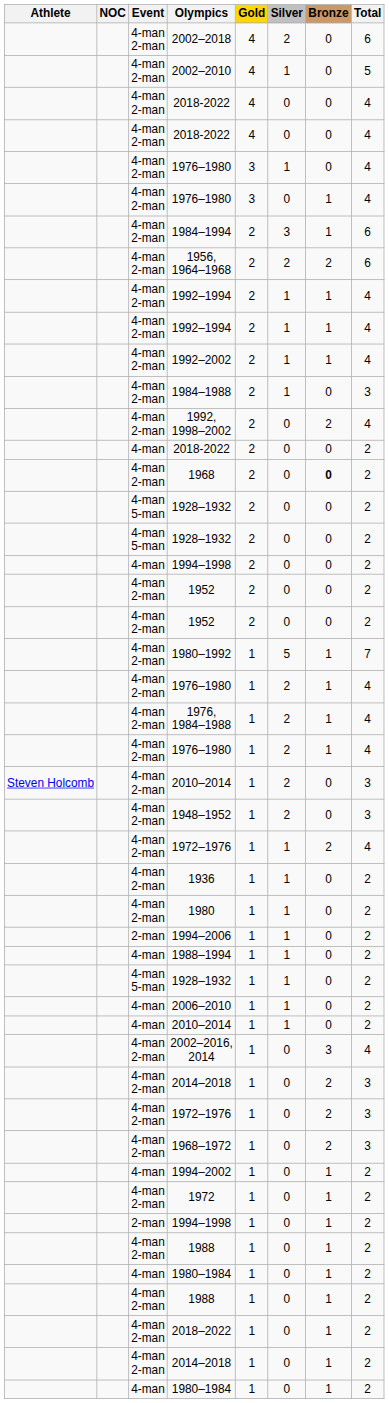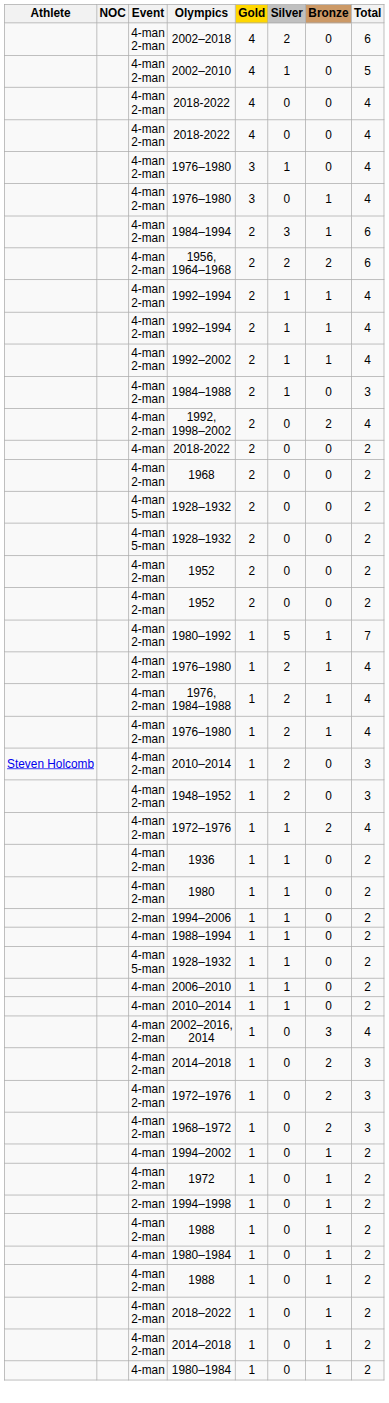 <table class="wikitable sortable" style="text-align:center;">
 <tr>
 <th scope="col">Athlete</th>
 <th scope="col">NOC</th>
 <th scope="col">Event</th>
 <th scope="col">Olympics</th>
 <th scope="col"  style="background-color: gold;">Gold</th>
 <th scope="col"  style="background-color: silver;">Silver</th>
 <th scope="col"  style="background-color: #cc9966;">Bronze</th>
 <th scope="col">Total</th>
 </tr>
 <tr>
 <td align=left></td>
 <td align=left></td>
 <td align=left>4-man<br>2-man</td>
 <td>2002–2018</td>
 <td>4</td>
 <td>2</td>
 <td>0</td>
 <td>6</td>
 </tr>
 <tr>
 <td align=left></td>
 <td align=left></td>
 <td align=left>4-man<br>2-man</td>
 <td>2002–2010</td>
 <td>4</td>
 <td>1</td>
 <td>0</td>
 <td>5</td>
 </tr>
 <tr>
 <td align=left></td>
 <td align=left></td>
 <td align=left>4-man<br>2-man</td>
 <td>2018-2022</td>
 <td>4</td>
 <td>0</td>
 <td>0</td>
 <td>4</td>
 </tr>
 <tr>
 <td align=left></td>
 <td align=left></td>
 <td align=left>4-man<br>2-man</td>
 <td>2018-2022</td>
 <td>4</td>
 <td>0</td>
 <td>0</td>
 <td>4</td>
 </tr>
 <tr>
 <td align=left></td>
 <td align=left></td>
 <td align=left>4-man<br>2-man</td>
 <td>1976–1980</td>
 <td>3</td>
 <td>1</td>
 <td>0</td>
 <td>4</td>
 </tr>
 <tr>
 <td align=left></td>
 <td align=left></td>
 <td align=left>4-man<br>2-man</td>
 <td>1976–1980</td>
 <td>3</td>
 <td>0</td>
 <td>1</td>
 <td>4</td>
 </tr>
 <tr>
 <td align=left></td>
 <td align=left><br></td>
 <td align=left>4-man<br>2-man</td>
 <td>1984–1994</td>
 <td>2</td>
 <td>3</td>
 <td>1</td>
 <td>6</td>
 </tr>
 <tr>
 <td align=left></td>
 <td align=left></td>
 <td align=left>4-man<br>2-man</td>
 <td>1956,<br>1964–1968</td>
 <td>2</td>
 <td>2</td>
 <td>2</td>
 <td>6</td>
 </tr>
 <tr>
 <td align=left></td>
 <td align=left></td>
 <td align=left>4-man<br>2-man</td>
 <td>1992–1994</td>
 <td>2</td>
 <td>1</td>
 <td>1</td>
 <td>4</td>
 </tr>
 <tr>
 <td align=left></td>
 <td align=left></td>
 <td align=left>4-man<br>2-man</td>
 <td>1992–1994</td>
 <td>2</td>
 <td>1</td>
 <td>1</td>
 <td>4</td>
 </tr>
 <tr>
 <td align=left></td>
 <td align=left></td>
 <td align=left>4-man<br>2-man</td>
 <td>1992–2002</td>
 <td>2</td>
 <td>1</td>
 <td>1</td>
 <td>4</td>
 </tr>
 <tr>
 <td align=left></td>
 <td align=left></td>
 <td align=left>4-man<br>2-man</td>
 <td>1984–1988</td>
 <td>2</td>
 <td>1</td>
 <td>0</td>
 <td>3</td>
 </tr>
 <tr>
 <td align=left></td>
 <td align=left></td>
 <td align=left>4-man<br>2-man</td>
 <td>1992,<br>1998–2002</td>
 <td>2</td>
 <td>0</td>
 <td>2</td>
 <td>4</td>
 </tr>
 <tr>
 <td align=left></td>
 <td align=left></td>
 <td align=left>4-man</td>
 <td>2018-2022</td>
 <td>2</td>
 <td>0</td>
 <td>0</td>
 <td>2</td>
 </tr>
 <tr>
 <td align=left></td>
 <td align=left></td>
 <td align=left>4-man<br>2-man</td>
 <td>1968</td>
 <td>2</td>
 <td>0</td>
-<td><strong>0</strong></td>
+<td>0</td>
 <td>2</td>
 </tr>
 <tr>
 <td align=left></td>
 <td align=left></td>
 <td align=left>4-man<br>5-man</td>
 <td>1928–1932</td>
 <td>2</td>
 <td>0</td>
 <td>0</td>
 <td>2</td>
 </tr>
 <tr>
 <td align=left></td>
 <td align=left></td>
 <td align=left>4-man<br>5-man</td>
 <td>1928–1932</td>
-<td>2</td>
-<td>0</td>
-<td>0</td>
-<td>2</td>
-</tr>
-<tr>
-<td align=left></td>
-<td align=left></td>
-<td align=left>4-man</td>
-<td>1994–1998</td>
 <td>2</td>
 <td>0</td>
 <td>0</td>
 <td>2</td>
 </tr>
 <tr>
 <td align=left></td>
 <td align=left></td>
 <td align=left>4-man<br>2-man</td>
 <td>1952</td>
 <td>2</td>
 <td>0</td>
 <td>0</td>
 <td>2</td>
 </tr>
 <tr>
 <td align=left></td>
 <td align=left></td>
 <td align=left>4-man<br>2-man</td>
 <td>1952</td>
 <td>2</td>
 <td>0</td>
 <td>0</td>
 <td>2</td>
 </tr>
 <tr>
 <td align=left></td>
 <td align=left><br></td>
 <td align=left>4-man<br>2-man</td>
 <td>1980–1992</td>
 <td>1</td>
 <td>5</td>
 <td>1</td>
 <td>7</td>
 </tr>
 <tr>
 <td align=left></td>
 <td align=left></td>
 <td align=left>4-man<br>2-man</td>
 <td>1976–1980</td>
 <td>1</td>
 <td>2</td>
 <td>1</td>
 <td>4</td>
 </tr>
 <tr>
 <td align=left></td>
 <td align=left></td>
 <td align=left>4-man<br>2-man</td>
 <td>1976,<br> 1984–1988</td>
 <td>1</td>
 <td>2</td>
 <td>1</td>
 <td>4</td>
 </tr>
 <tr>
 <td align=left></td>
 <td align=left></td>
 <td align=left>4-man<br>2-man</td>
 <td>1976–1980</td>
 <td>1</td>
 <td>2</td>
 <td>1</td>
 <td>4</td>
 </tr>
 <tr>
 <td align=left><a href='#'>Steven Holcomb</a></td>
 <td align=left></td>
 <td align=left>4-man<br>2-man</td>
 <td>2010–2014</td>
 <td>1</td>
 <td>2</td>
 <td>0</td>
 <td>3</td>
 </tr>
 <tr>
 <td align=left></td>
 <td align=left></td>
 <td align=left>4-man<br>2-man</td>
 <td>1948–1952</td>
 <td>1</td>
 <td>2</td>
 <td>0</td>
 <td>3</td>
 </tr>
 <tr>
 <td align=left></td>
 <td align=left></td>
 <td align=left>4-man<br>2-man</td>
 <td>1972–1976</td>
 <td>1</td>
 <td>1</td>
 <td>2</td>
 <td>4</td>
 </tr>
 <tr>
 <td align=left></td>
 <td align=left></td>
 <td align=left>4-man<br>2-man</td>
 <td>1936</td>
 <td>1</td>
 <td>1</td>
 <td>0</td>
 <td>2</td>
 </tr>
 <tr>
 <td align=left></td>
 <td align=left></td>
 <td align=left>4-man<br>2-man</td>
 <td>1980</td>
 <td>1</td>
 <td>1</td>
 <td>0</td>
 <td>2</td>
 </tr>
 <tr>
 <td align=left></td>
 <td align=left></td>
 <td align=left>2-man</td>
 <td>1994–2006</td>
 <td>1</td>
 <td>1</td>
 <td>0</td>
 <td>2</td>
 </tr>
 <tr>
 <td align=left></td>
 <td align=left></td>
 <td align=left>4-man</td>
 <td>1988–1994</td>
 <td>1</td>
 <td>1</td>
 <td>0</td>
 <td>2</td>
 </tr>
 <tr>
 <td align=left></td>
 <td align=left></td>
 <td align=left>4-man<br>5-man</td>
 <td>1928–1932</td>
 <td>1</td>
 <td>1</td>
 <td>0</td>
 <td>2</td>
 </tr>
 <tr>
 <td align=left></td>
 <td align=left></td>
 <td align=left>4-man</td>
 <td>2006–2010</td>
 <td>1</td>
 <td>1</td>
 <td>0</td>
 <td>2</td>
 </tr>
 <tr>
 <td align=left></td>
 <td align=left></td>
 <td align=left>4-man</td>
 <td>2010–2014</td>
 <td>1</td>
 <td>1</td>
 <td>0</td>
 <td>2</td>
 </tr>
 <tr>
 <td align=left></td>
 <td align=left></td>
 <td align=left>4-man<br>2-man</td>
 <td>2002–2016,<br> 2014</td>
 <td>1</td>
 <td>0</td>
 <td>3</td>
 <td>4</td>
 </tr>
 <tr>
 <td align=left></td>
 <td align=left></td>
 <td align=left>4-man<br>2-man</td>
 <td>2014–2018</td>
 <td>1</td>
 <td>0</td>
 <td>2</td>
 <td>3</td>
 </tr>
 <tr>
 <td align=left></td>
 <td align=left></td>
 <td align=left>4-man<br>2-man</td>
 <td>1972–1976</td>
 <td>1</td>
 <td>0</td>
 <td>2</td>
 <td>3</td>
 </tr>
 <tr>
 <td align=left></td>
 <td align=left></td>
 <td align=left>4-man<br>2-man</td>
 <td>1968–1972</td>
 <td>1</td>
 <td>0</td>
 <td>2</td>
 <td>3</td>
 </tr>
 <tr>
 <td align=left></td>
 <td align=left></td>
 <td align=left>4-man</td>
 <td>1994–2002</td>
 <td>1</td>
 <td>0</td>
 <td>1</td>
 <td>2</td>
 </tr>
 <tr>
 <td align=left></td>
 <td align=left></td>
 <td align=left>4-man<br>2-man</td>
 <td>1972</td>
 <td>1</td>
 <td>0</td>
 <td>1</td>
 <td>2</td>
 </tr>
 <tr>
 <td align=left></td>
 <td align=left></td>
 <td align=left>2-man</td>
 <td>1994–1998</td>
 <td>1</td>
 <td>0</td>
 <td>1</td>
 <td>2</td>
 </tr>
 <tr>
 <td align=left></td>
 <td align=left></td>
 <td align=left>4-man<br>2-man</td>
 <td>1988</td>
 <td>1</td>
 <td>0</td>
 <td>1</td>
 <td>2</td>
 </tr>
 <tr>
 <td align=left></td>
 <td align=left></td>
 <td align=left>4-man</td>
 <td>1980–1984</td>
 <td>1</td>
 <td>0</td>
 <td>1</td>
 <td>2</td>
 </tr>
 <tr>
 <td align=left></td>
 <td align=left></td>
 <td align=left>4-man<br>2-man</td>
 <td>1988</td>
 <td>1</td>
 <td>0</td>
 <td>1</td>
 <td>2</td>
 </tr>
 <tr>
 <td align=left></td>
 <td align=left></td>
 <td align=left>4-man<br>2-man</td>
 <td>2018–2022</td>
 <td>1</td>
 <td>0</td>
 <td>1</td>
 <td>2</td>
 </tr>
 <tr>
 <td align=left></td>
 <td align=left></td>
 <td align=left>4-man<br>2-man</td>
 <td>2014–2018</td>
 <td>1</td>
 <td>0</td>
 <td>1</td>
 <td>2</td>
 </tr>
 <tr>
 <td align=left></td>
 <td align=left></td>
 <td align=left>4-man</td>
 <td>1980–1984</td>
 <td>1</td>
 <td>0</td>
 <td>1</td>
 <td>2</td>
 </tr>
 </table>
